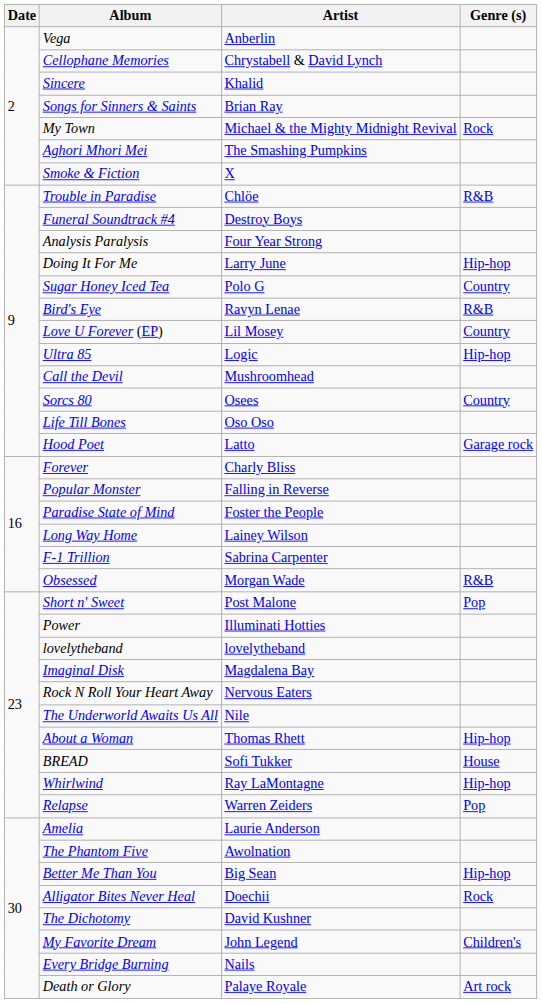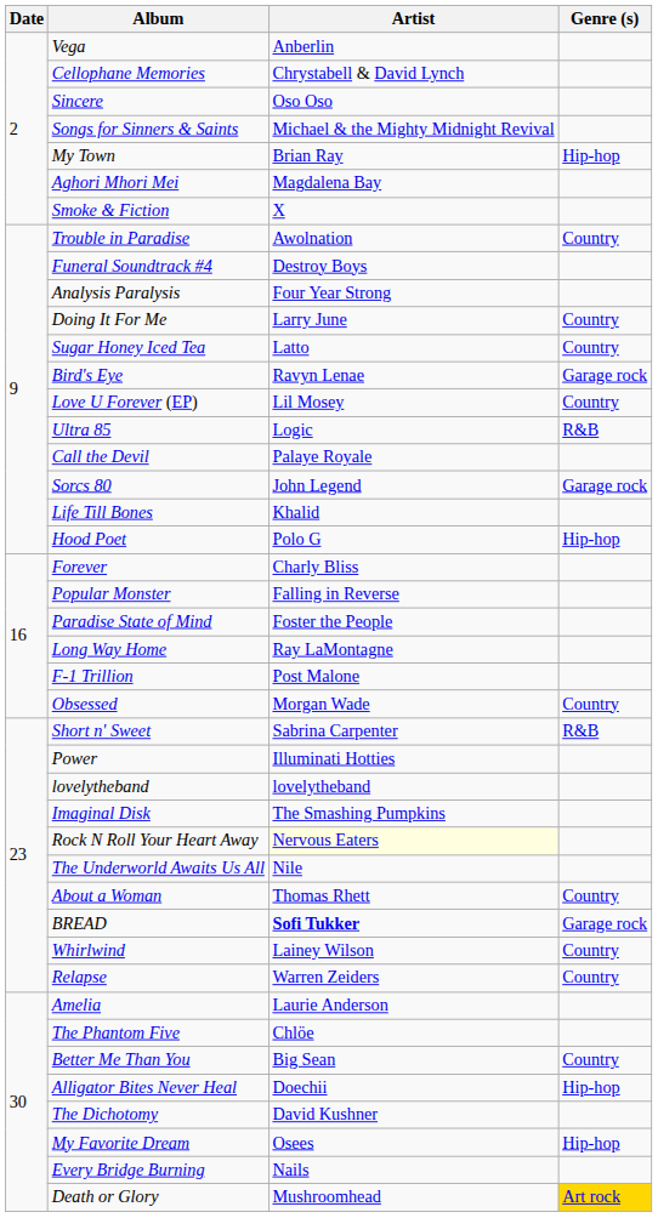 <table class="wikitable">
 <tr>
 <th>Date</th>
 <th>Album</th>
 <th>Artist</th>
 <th>Genre (s)</th>
 </tr>
 <tr>
 <td rowspan="7">2</td>
 <td><em>Vega</em></td>
 <td><a href='#'>Anberlin</a></td>
 <td></td>
 </tr>
 <tr>
 <td><em><a href='#'>Cellophane Memories</a></em></td>
 <td><a href='#'>Chrystabell</a> & <a href='#'>David Lynch</a></td>
 <td></td>
 </tr>
 <tr>
 <td><em><a href='#'>Sincere</a></em></td>
-<td><a href='#'>Khalid</a></td>
+<td><a href='#'>Oso Oso</a></td>
 <td></td>
 </tr>
 <tr>
 <td><em><a href='#'>Songs for Sinners & Saints</a></em></td>
-<td><a href='#'>Brian Ray</a></td>
+<td><a href='#'>Michael & the Mighty Midnight Revival</a></td>
 <td></td>
 </tr>
 <tr>
 <td><em>My Town</em></td>
-<td><a href='#'>Michael & the Mighty Midnight Revival</a></td>
-<td><a href='#'>Rock</a></td>
+<td><a href='#'>Brian Ray</a></td>
+<td><a href='#'>Hip-hop</a></td>
 </tr>
 <tr>
 <td><em><a href='#'>Aghori Mhori Mei</a></em></td>
-<td><a href='#'>The Smashing Pumpkins</a></td>
+<td><a href='#'>Magdalena Bay</a></td>
 <td></td>
 </tr>
 <tr>
 <td><em><a href='#'>Smoke & Fiction</a></em></td>
 <td><a href='#'>X</a></td>
 <td></td>
 </tr>
 <tr>
 <td rowspan="12">9</td>
 <td><em><a href='#'>Trouble in Paradise</a></em></td>
-<td><a href='#'>Chlöe</a></td>
-<td><a href='#'>R&B</a></td>
+<td><a href='#'>Awolnation</a></td>
+<td><a href='#'>Country</a></td>
 </tr>
 <tr>
 <td><em><a href='#'>Funeral Soundtrack #4</a></em></td>
 <td><a href='#'>Destroy Boys</a></td>
 <td></td>
 </tr>
 <tr>
 <td><em>Analysis Paralysis</em></td>
 <td><a href='#'>Four Year Strong</a></td>
 <td></td>
 </tr>
 <tr>
 <td><em>Doing It For Me</em></td>
 <td><a href='#'>Larry June</a></td>
-<td><a href='#'>Hip-hop</a></td>
+<td><a href='#'>Country</a></td>
 </tr>
 <tr>
 <td><em><a href='#'>Sugar Honey Iced Tea</a></em></td>
-<td><a href='#'>Polo G</a></td>
+<td><a href='#'>Latto</a></td>
 <td><a href='#'>Country</a></td>
 </tr>
 <tr>
 <td><em><a href='#'>Bird's Eye</a></em></td>
 <td><a href='#'>Ravyn Lenae</a></td>
-<td><a href='#'>R&B</a></td>
+<td><a href='#'>Garage rock</a></td>
 </tr>
 <tr>
 <td><em><a href='#'>Love U Forever</a></em> (<a href='#'>EP</a>)</td>
 <td><a href='#'>Lil Mosey</a></td>
 <td><a href='#'>Country</a></td>
 </tr>
 <tr>
 <td><em><a href='#'>Ultra 85</a></em></td>
 <td><a href='#'>Logic</a></td>
-<td><a href='#'>Hip-hop</a></td>
+<td><a href='#'>R&B</a></td>
 </tr>
 <tr>
 <td><em><a href='#'>Call the Devil</a></em></td>
-<td><a href='#'>Mushroomhead</a></td>
+<td><a href='#'>Palaye Royale</a></td>
 <td></td>
 </tr>
 <tr>
 <td><em><a href='#'>Sorcs 80</a></em></td>
-<td><a href='#'>Osees</a></td>
-<td><a href='#'>Country</a></td>
+<td><a href='#'>John Legend</a></td>
+<td><a href='#'>Garage rock</a></td>
 </tr>
 <tr>
 <td><em><a href='#'>Life Till Bones</a></em></td>
-<td><a href='#'>Oso Oso</a></td>
+<td><a href='#'>Khalid</a></td>
 <td></td>
 </tr>
 <tr>
 <td><em><a href='#'>Hood Poet</a></em></td>
-<td><a href='#'>Latto</a></td>
-<td><a href='#'>Garage rock</a></td>
+<td><a href='#'>Polo G</a></td>
+<td><a href='#'>Hip-hop</a></td>
 </tr>
 <tr>
 <td rowspan="6">16</td>
 <td><em><a href='#'>Forever</a></em></td>
 <td><a href='#'>Charly Bliss</a></td>
 <td></td>
 </tr>
 <tr>
 <td><em><a href='#'>Popular Monster</a></em></td>
 <td><a href='#'>Falling in Reverse</a></td>
 <td></td>
 </tr>
 <tr>
 <td><em><a href='#'>Paradise State of Mind</a></em></td>
 <td><a href='#'>Foster the People</a></td>
 <td></td>
 </tr>
 <tr>
 <td><em><a href='#'>Long Way Home</a></em></td>
-<td><a href='#'>Lainey Wilson</a></td>
+<td><a href='#'>Ray LaMontagne</a></td>
 <td></td>
 </tr>
 <tr>
 <td><em><a href='#'>F-1 Trillion</a></em></td>
-<td><a href='#'>Sabrina Carpenter</a></td>
+<td><a href='#'>Post Malone</a></td>
 <td></td>
 </tr>
 <tr>
 <td><em><a href='#'>Obsessed</a></em></td>
 <td><a href='#'>Morgan Wade</a></td>
-<td><a href='#'>R&B</a></td>
+<td><a href='#'>Country</a></td>
 </tr>
 <tr>
 <td rowspan="10">23</td>
 <td><em><a href='#'>Short n' Sweet</a></em></td>
-<td><a href='#'>Post Malone</a></td>
-<td><a href='#'>Pop</a></td>
+<td><a href='#'>Sabrina Carpenter</a></td>
+<td><a href='#'>R&B</a></td>
 </tr>
 <tr>
 <td><em>Power</em></td>
 <td><a href='#'>Illuminati Hotties</a></td>
 <td></td>
 </tr>
 <tr>
 <td><em>lovelytheband</em></td>
 <td><a href='#'>lovelytheband</a></td>
 <td></td>
 </tr>
 <tr>
 <td><em><a href='#'>Imaginal Disk</a></em></td>
-<td><a href='#'>Magdalena Bay</a></td>
+<td><a href='#'>The Smashing Pumpkins</a></td>
 <td></td>
 </tr>
 <tr>
 <td><em>Rock N Roll Your Heart Away</em></td>
-<td><a href='#'>Nervous Eaters</a></td>
+<td style="background: lightyellow;"><a href='#'>Nervous Eaters</a></td>
 <td></td>
 </tr>
 <tr>
 <td><em><a href='#'>The Underworld Awaits Us All</a></em></td>
 <td><a href='#'>Nile</a></td>
 <td></td>
 </tr>
 <tr>
 <td><em><a href='#'>About a Woman</a></em></td>
 <td><a href='#'>Thomas Rhett</a></td>
-<td><a href='#'>Hip-hop</a></td>
+<td><a href='#'>Country</a></td>
 </tr>
 <tr>
 <td><em>BREAD</em></td>
-<td><a href='#'>Sofi Tukker</a></td>
-<td><a href='#'>House</a></td>
+<td><strong><a href='#'>Sofi Tukker</a></strong></td>
+<td><a href='#'>Garage rock</a></td>
 </tr>
 <tr>
 <td><em><a href='#'>Whirlwind</a></em></td>
-<td><a href='#'>Ray LaMontagne</a></td>
-<td><a href='#'>Hip-hop</a></td>
+<td><a href='#'>Lainey Wilson</a></td>
+<td><a href='#'>Country</a></td>
 </tr>
 <tr>
 <td><em><a href='#'>Relapse</a></em></td>
 <td><a href='#'>Warren Zeiders</a></td>
-<td><a href='#'>Pop</a></td>
+<td><a href='#'>Country</a></td>
 </tr>
 <tr>
 <td rowspan="8">30</td>
 <td><em><a href='#'>Amelia</a></em></td>
 <td><a href='#'>Laurie Anderson</a></td>
 <td></td>
 </tr>
 <tr>
 <td><em><a href='#'>The Phantom Five</a></em></td>
-<td><a href='#'>Awolnation</a></td>
+<td><a href='#'>Chlöe</a></td>
 <td></td>
 </tr>
 <tr>
 <td><em><a href='#'>Better Me Than You</a></em></td>
 <td><a href='#'>Big Sean</a></td>
-<td><a href='#'>Hip-hop</a></td>
+<td><a href='#'>Country</a></td>
 </tr>
 <tr>
 <td><em><a href='#'>Alligator Bites Never Heal</a></em></td>
 <td><a href='#'>Doechii</a></td>
-<td><a href='#'>Rock</a></td>
+<td><a href='#'>Hip-hop</a></td>
 </tr>
 <tr>
 <td><em><a href='#'>The Dichotomy</a></em></td>
 <td><a href='#'>David Kushner</a></td>
 <td></td>
 </tr>
 <tr>
 <td><em><a href='#'>My Favorite Dream</a></em></td>
-<td><a href='#'>John Legend</a></td>
-<td><a href='#'>Children's</a></td>
+<td><a href='#'>Osees</a></td>
+<td><a href='#'>Hip-hop</a></td>
 </tr>
 <tr>
 <td><em><a href='#'>Every Bridge Burning</a></em></td>
 <td><a href='#'>Nails</a></td>
 <td></td>
 </tr>
 <tr>
 <td><em>Death or Glory</em></td>
-<td><a href='#'>Palaye Royale</a></td>
-<td><a href='#'>Art rock</a></td>
+<td><a href='#'>Mushroomhead</a></td>
+<td style="background: gold;"><a href='#'>Art rock</a></td>
 </tr>
 </table>
